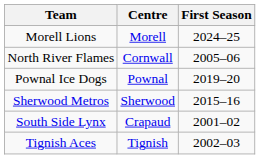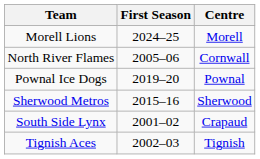 <table class="wikitable">
 <tr align="center"  bgcolor="#dddddd">
 <th><strong>Team</strong></th>
+<th>First Season</th>
 <th><strong>Centre</strong></th>
-<th>First Season</th>
 </tr>
 <tr align="center">
 <td>Morell Lions</td>
+<td>2024–25</td>
 <td><a href='#'>Morell</a></td>
-<td>2024–25</td>
 </tr>
 <tr align="center">
 <td>North River Flames</td>
+<td>2005–06</td>
 <td><a href='#'>Cornwall</a></td>
-<td>2005–06</td>
 </tr>
 <tr align="center">
 <td>Pownal Ice Dogs</td>
+<td>2019–20</td>
 <td><a href='#'>Pownal</a></td>
-<td>2019–20</td>
 </tr>
 <tr align="center">
 <td><a href='#'>Sherwood Metros</a></td>
+<td>2015–16</td>
 <td><a href='#'>Sherwood</a></td>
-<td>2015–16</td>
 </tr>
 <tr align="center">
 <td><a href='#'>South Side Lynx</a></td>
+<td>2001–02</td>
 <td><a href='#'>Crapaud</a></td>
-<td>2001–02</td>
 </tr>
 <tr align="center">
 <td><a href='#'>Tignish Aces</a></td>
+<td>2002–03</td>
 <td><a href='#'>Tignish</a></td>
-<td>2002–03</td>
 </tr>
 </table>
